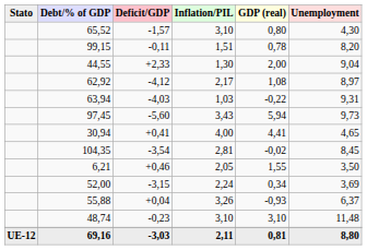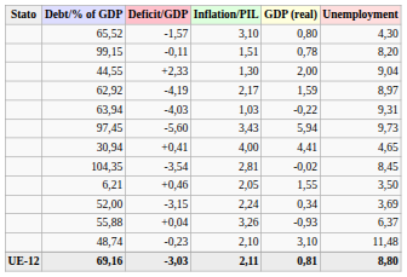 <table class="wikitable sortable" style="font-size:90%;">
 <tr>
 <th style="background:#efefef;">Stato</th>
 <th style="background:#ddddff;">Debt/% of GDP</th>
 <th style="background:#ffc0cb;">Deficit/GDP</th>
 <th style="background:#ddffdd;">Inflation/PIL</th>
 <th style="background:#ffffdd">GDP (real)</th>
 <th style="background:#ffdddd">Unemployment</th>
 </tr>
 <tr>
 <td></td>
 <td align=right>65,52</td>
 <td align=right>-1,57</td>
 <td align=right>3,10</td>
 <td align=right>0,80</td>
 <td align=right>4,30</td>
 </tr>
 <tr>
 <td></td>
 <td align=right>99,15</td>
 <td align=right>-0,11</td>
 <td align=right>1,51</td>
 <td align=right>0,78</td>
 <td align=right>8,20</td>
 </tr>
 <tr>
 <td></td>
 <td align=right>44,55</td>
 <td align=right>+2,33</td>
 <td align=right>1,30</td>
 <td align=right>2,00</td>
 <td align=right>9,04</td>
 </tr>
 <tr>
 <td></td>
 <td align=right>62,92</td>
-<td align=right>-4,12</td>
+<td align=right>-4,19</td>
 <td align=right>2,17</td>
-<td align=right>1,08</td>
+<td align=right>1,59</td>
 <td align=right>8,97</td>
 </tr>
 <tr>
 <td></td>
 <td align=right>63,94</td>
 <td align=right>-4,03</td>
 <td align=right>1,03</td>
 <td align=right>-0,22</td>
 <td align=right>9,31</td>
 </tr>
 <tr>
 <td></td>
 <td align=right>97,45</td>
 <td align=right>-5,60</td>
 <td align=right>3,43</td>
 <td align=right>5,94</td>
 <td align=right>9,73</td>
 </tr>
 <tr>
 <td></td>
 <td align=right>30,94</td>
 <td align=right>+0,41</td>
 <td align=right>4,00</td>
 <td align=right>4,41</td>
 <td align=right>4,65</td>
 </tr>
 <tr>
 <td></td>
 <td align=right>104,35</td>
 <td align=right>-3,54</td>
 <td align=right>2,81</td>
 <td align=right>-0,02</td>
 <td align=right>8,45</td>
 </tr>
 <tr>
 <td></td>
 <td align=right>6,21</td>
 <td align=right>+0,46</td>
 <td align=right>2,05</td>
 <td align=right>1,55</td>
 <td align=right>3,50</td>
 </tr>
 <tr>
 <td></td>
 <td align=right>52,00</td>
 <td align=right>-3,15</td>
 <td align=right>2,24</td>
 <td align=right>0,34</td>
 <td align=right>3,69</td>
 </tr>
 <tr>
 <td></td>
 <td align=right>55,88</td>
 <td align=right>+0,04</td>
 <td align=right>3,26</td>
 <td align=right>-0,93</td>
 <td align=right>6,37</td>
 </tr>
 <tr>
 <td></td>
 <td align=right>48,74</td>
 <td align=right>-0,23</td>
-<td align=right>3,10</td>
+<td align=right>2,10</td>
 <td align=right>3,10</td>
 <td align=right>11,48</td>
 </tr>
 <tr>
 </tr>
 <tr bgcolor="#ececec">
 <td><strong>UE-12</strong></td>
 <td align=right><strong>69,16</strong></td>
 <td align=right><strong>-3,03</strong></td>
 <td align=right><strong>2,11</strong></td>
 <td align=right><strong>0,81</strong></td>
 <td align=right><strong>8,80</strong></td>
 </tr>
 </table>
